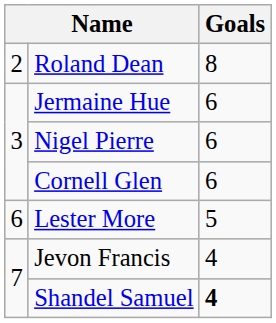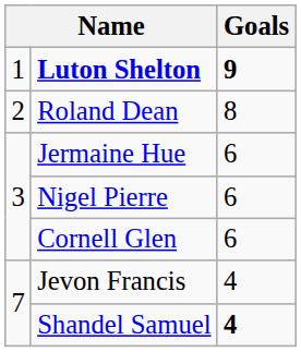 <table class="wikitable">
 <tr>
 <th colspan="2">Name</th>
 <th>Goals</th>
+</tr>
+<tr>
+<td>1</td>
+<td> <strong><a href='#'>Luton Shelton</a></strong></td>
+<td><strong>9</strong></td>
 </tr>
 <tr>
 <td>2</td>
 <td> <a href='#'>Roland Dean</a></td>
 <td>8</td>
 </tr>
 <tr>
 <td rowspan="3">3</td>
 <td> <a href='#'>Jermaine Hue</a></td>
 <td>6</td>
 </tr>
 <tr>
 <td> <a href='#'>Nigel Pierre</a></td>
 <td>6</td>
 </tr>
 <tr>
 <td> <a href='#'>Cornell Glen</a></td>
 <td>6</td>
 </tr>
 <tr>
-<td>6</td>
-<td> <a href='#'>Lester More</a></td>
-<td>5</td>
-</tr>
-<tr>
 <td rowspan="2">7</td>
 <td> Jevon Francis</td>
 <td>4</td>
 </tr>
 <tr>
 <td> <a href='#'>Shandel Samuel</a></td>
 <td><strong>4</strong></td>
 </tr>
 </table>
